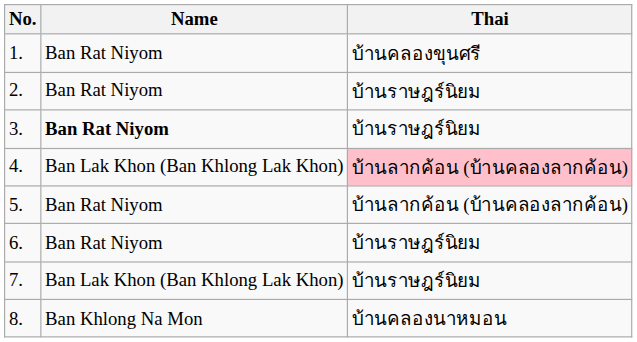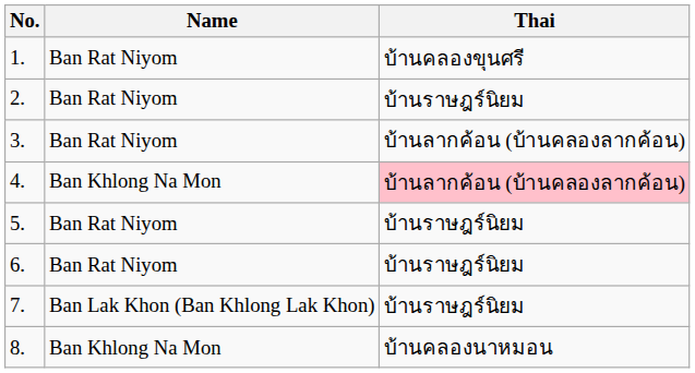 <table class="wikitable sortable">
 <tr>
 <th>No.</th>
 <th>Name</th>
 <th>Thai</th>
 </tr>
 <tr>
 <td>1.</td>
 <td>Ban Rat Niyom</td>
 <td>บ้านคลองขุนศรี</td>
 </tr>
 <tr>
 <td>2.</td>
 <td>Ban Rat Niyom</td>
 <td>บ้านราษฎร์นิยม</td>
 </tr>
 <tr>
 <td>3.</td>
-<td><strong>Ban Rat Niyom</strong></td>
-<td>บ้านราษฎร์นิยม</td>
+<td>Ban Rat Niyom</td>
+<td>บ้านลากค้อน (บ้านคลองลากค้อน)</td>
 </tr>
 <tr>
 <td>4.</td>
-<td>Ban Lak Khon (Ban Khlong Lak Khon)</td>
+<td>Ban Khlong Na Mon</td>
 <td style="background: pink;">บ้านลากค้อน (บ้านคลองลากค้อน)</td>
 </tr>
 <tr>
 <td>5.</td>
 <td>Ban Rat Niyom</td>
-<td>บ้านลากค้อน (บ้านคลองลากค้อน)</td>
+<td>บ้านราษฎร์นิยม</td>
 </tr>
 <tr>
 <td>6.</td>
 <td>Ban Rat Niyom</td>
 <td>บ้านราษฎร์นิยม</td>
 </tr>
 <tr>
 <td>7.</td>
 <td>Ban Lak Khon (Ban Khlong Lak Khon)</td>
 <td>บ้านราษฎร์นิยม</td>
 </tr>
 <tr>
 <td>8.</td>
 <td>Ban Khlong Na Mon</td>
 <td>บ้านคลองนาหมอน</td>
 </tr>
 </table>
